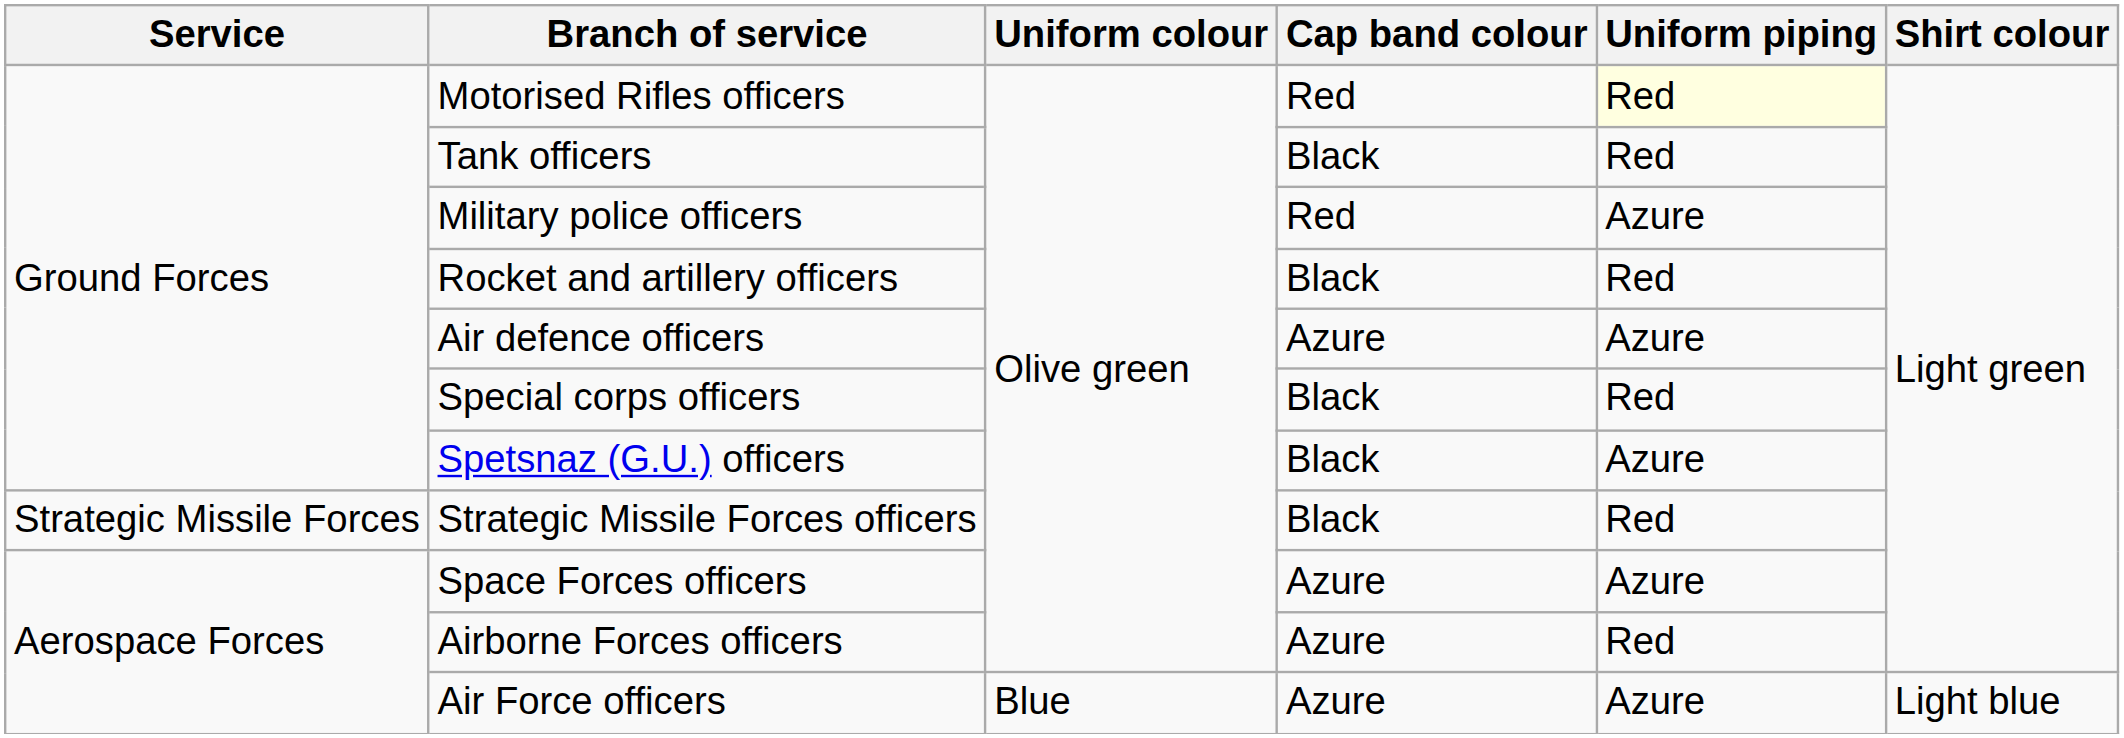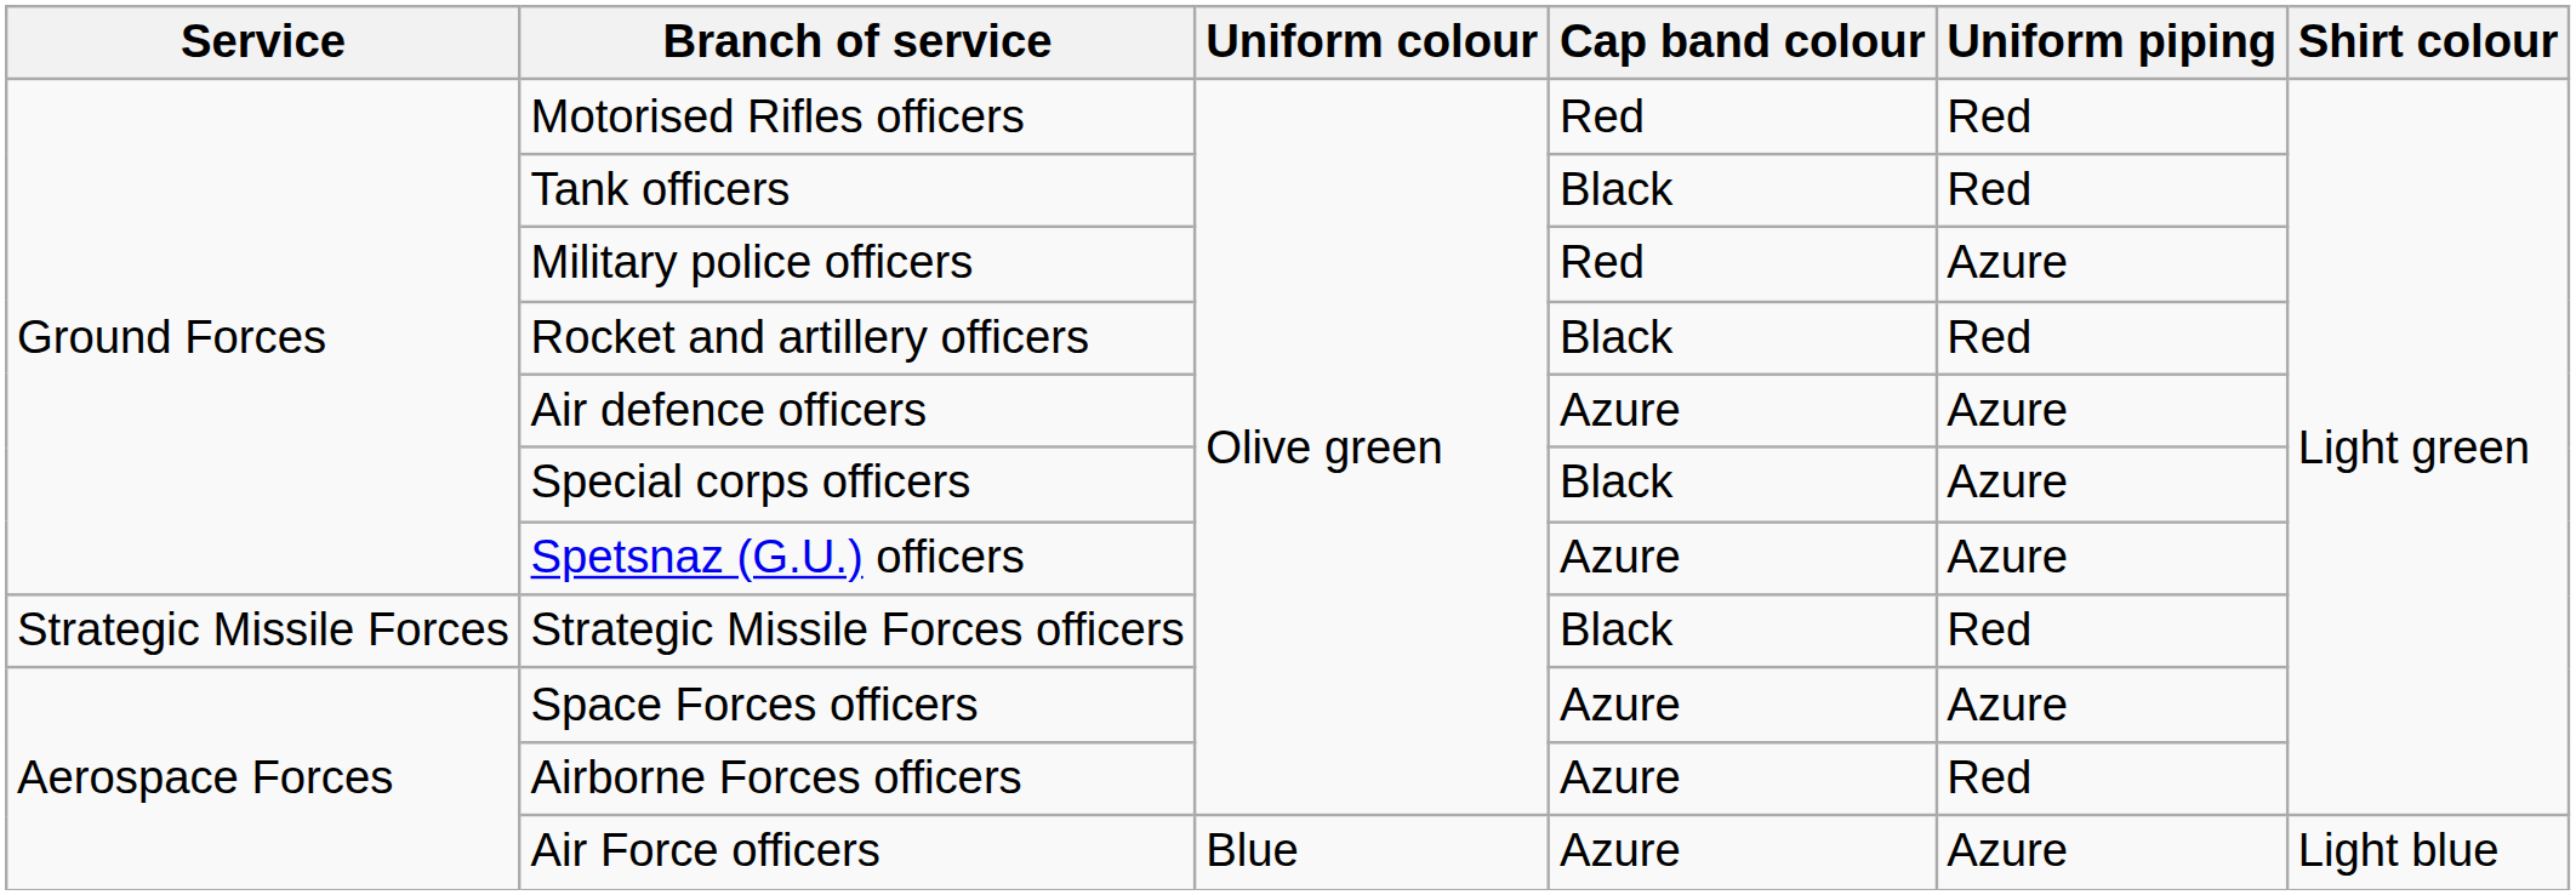 <table class="wikitable sortable">
 <tr>
 <th>Service</th>
 <th>Branch of service</th>
 <th>Uniform colour</th>
 <th>Cap band colour</th>
 <th>Uniform piping</th>
 <th>Shirt colour</th>
 </tr>
 <tr>
 <td rowspan="7">Ground Forces</td>
 <td>Motorised Rifles officers</td>
 <td rowspan="10">Olive green</td>
 <td>Red</td>
-<td style="background: lightyellow;">Red</td>
+<td>Red</td>
 <td rowspan="10">Light green</td>
 </tr>
 <tr>
 <td>Tank officers</td>
 <td>Black</td>
 <td>Red</td>
 </tr>
 <tr>
 <td>Military police officers</td>
 <td>Red</td>
 <td>Azure</td>
 </tr>
 <tr>
 <td>Rocket and artillery officers</td>
 <td>Black</td>
 <td>Red</td>
 </tr>
 <tr>
 <td>Air defence officers</td>
 <td>Azure</td>
 <td>Azure</td>
 </tr>
 <tr>
 <td>Special corps officers</td>
 <td>Black</td>
-<td>Red</td>
+<td>Azure</td>
 </tr>
 <tr>
 <td><a href='#'>Spetsnaz (G.U.)</a> officers</td>
-<td>Black</td>
+<td>Azure</td>
 <td>Azure</td>
 </tr>
 <tr>
 <td>Strategic Missile Forces</td>
 <td>Strategic Missile Forces officers</td>
 <td>Black</td>
 <td>Red</td>
 </tr>
 <tr>
 <td rowspan="3">Aerospace Forces</td>
 <td>Space Forces officers</td>
 <td>Azure</td>
 <td>Azure</td>
 </tr>
 <tr>
 <td>Airborne Forces officers</td>
 <td>Azure</td>
 <td>Red</td>
 </tr>
 <tr>
 <td>Air Force officers</td>
 <td>Blue</td>
 <td>Azure</td>
 <td>Azure</td>
 <td>Light blue</td>
 </tr>
 </table>
